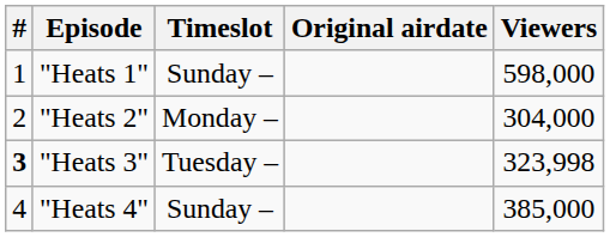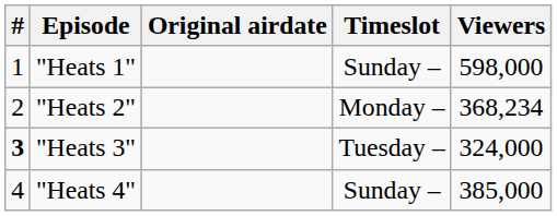 <table class="wikitable" style="text-align:center;">
 <tr>
 <th>#</th>
 <th>Episode</th>
+<th>Original airdate</th>
 <th class="unsortable">Timeslot</th>
-<th>Original airdate</th>
 <th>Viewers</th>
 </tr>
 <tr>
 <td>1</td>
 <td>"Heats 1"</td>
+<td></td>
 <td>Sunday –</td>
-<td></td>
 <td>598,000</td>
 </tr>
 <tr>
 <td>2</td>
 <td>"Heats 2"</td>
+<td></td>
 <td>Monday –</td>
-<td></td>
-<td>304,000</td>
+<td>368,234</td>
 </tr>
 <tr>
 <td><strong>3</strong></td>
 <td>"Heats 3"</td>
+<td></td>
 <td>Tuesday –</td>
-<td></td>
-<td>323,998</td>
+<td>324,000</td>
 </tr>
 <tr>
 <td>4</td>
 <td>"Heats 4"</td>
+<td></td>
 <td>Sunday –</td>
-<td></td>
 <td>385,000</td>
 </tr>
 </table>
